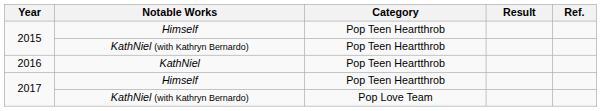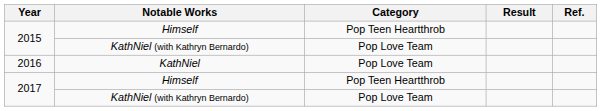 <table class="wikitable" style="text-align:center" width=70%>
 <tr>
 <th>Year</th>
 <th>Notable Works</th>
 <th>Category</th>
 <th>Result</th>
 <th>Ref.</th>
 </tr>
 <tr>
 <td rowspan=2>2015</td>
 <td><em>Himself</em></td>
 <td>Pop Teen Heartthrob</td>
 <td></td>
 <td></td>
 </tr>
 <tr>
 <td><em>KathNiel</em> <small>(with Kathryn Bernardo)</small></td>
-<td>Pop Teen Heartthrob</td>
+<td>Pop Love Team</td>
 <td></td>
 <td></td>
 </tr>
 <tr>
 <td>2016</td>
 <td><em>KathNiel</em></td>
-<td>Pop Teen Heartthrob</td>
+<td>Pop Love Team</td>
 <td></td>
 <td></td>
 </tr>
 <tr>
 <td rowspan=2>2017</td>
 <td><em>Himself</em></td>
 <td>Pop Teen Heartthrob</td>
 <td></td>
 <td></td>
 </tr>
 <tr>
 <td><em>KathNiel</em> <small>(with Kathryn Bernardo)</small></td>
 <td>Pop Love Team</td>
 <td></td>
 <td></td>
 </tr>
 </table>
